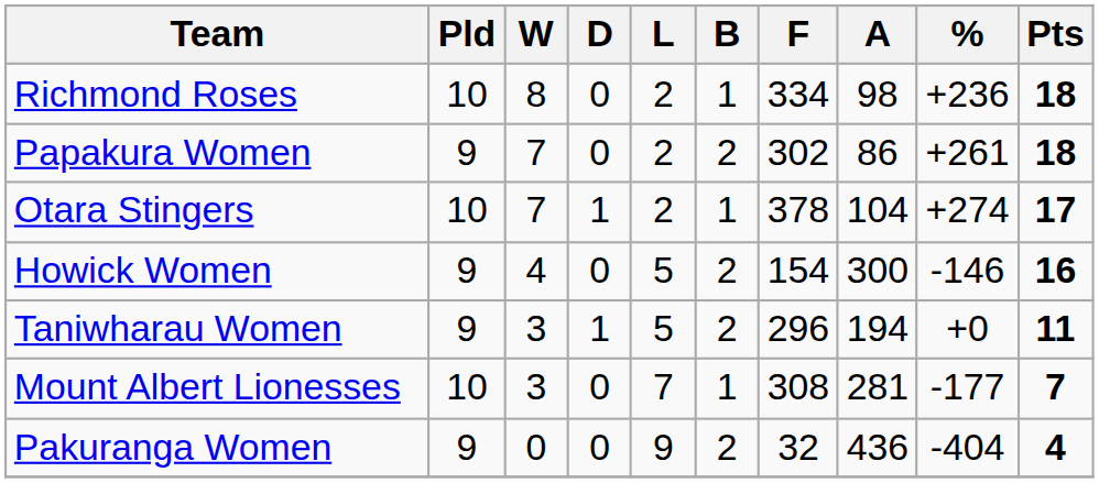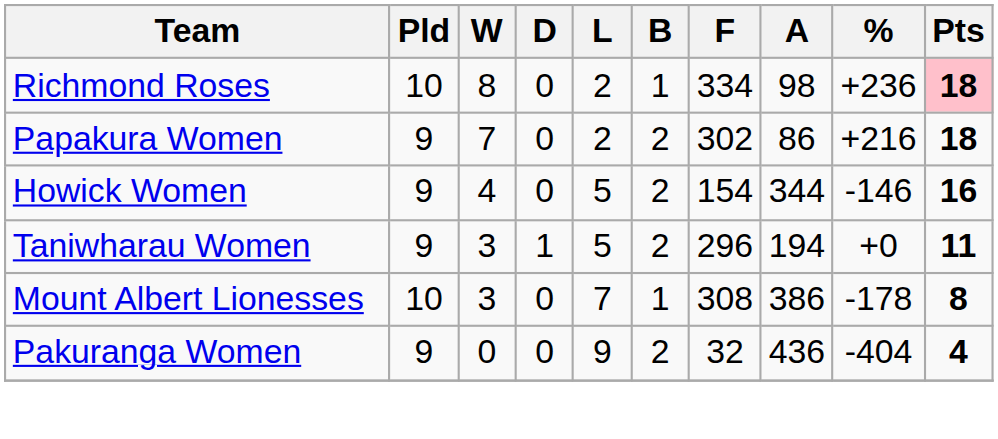 <table class="wikitable" style="text-align:center;">
 <tr>
 <th width=175>Team</th>
 <th width=20 abbr="Played">Pld</th>
 <th width=20 abbr="Won">W</th>
 <th width=20 abbr="Drawn">D</th>
 <th width=20 abbr="Lost">L</th>
 <th width=20 abbr="Bye">B</th>
 <th width=20 abbr="For">F</th>
 <th width=20 abbr="Against">A</th>
 <th width=20 abbr="Points">%</th>
 <th width=20 abbr="Points">Pts</th>
 </tr>
 <tr>
 <td style="text-align:left;"><a href='#'>Richmond Roses</a></td>
 <td>10</td>
 <td>8</td>
 <td>0</td>
 <td>2</td>
 <td>1</td>
 <td>334</td>
 <td>98</td>
 <td>+236</td>
-<td><strong>18</strong></td>
+<td style="background: pink;"><strong>18</strong></td>
 </tr>
 <tr>
 <td style="text-align:left;"><a href='#'>Papakura Women</a></td>
 <td>9</td>
 <td>7</td>
 <td>0</td>
 <td>2</td>
 <td>2</td>
 <td>302</td>
 <td>86</td>
-<td>+261</td>
+<td>+216</td>
 <td><strong>18</strong></td>
-</tr>
-<tr>
-<td style="text-align:left;"><a href='#'>Otara Stingers</a></td>
-<td>10</td>
-<td>7</td>
-<td>1</td>
-<td>2</td>
-<td>1</td>
-<td>378</td>
-<td>104</td>
-<td>+274</td>
-<td><strong>17</strong></td>
 </tr>
 <tr>
 <td style="text-align:left;"><a href='#'>Howick Women</a></td>
 <td>9</td>
 <td>4</td>
 <td>0</td>
 <td>5</td>
 <td>2</td>
 <td>154</td>
-<td>300</td>
+<td>344</td>
 <td>-146</td>
 <td><strong>16</strong></td>
 </tr>
 <tr>
 <td style="text-align:left;"><a href='#'>Taniwharau Women</a></td>
 <td>9</td>
 <td>3</td>
 <td>1</td>
 <td>5</td>
 <td>2</td>
 <td>296</td>
 <td>194</td>
 <td>+0</td>
 <td><strong>11</strong></td>
 </tr>
 <tr>
 <td style="text-align:left;"><a href='#'>Mount Albert Lionesses</a></td>
 <td>10</td>
 <td>3</td>
 <td>0</td>
 <td>7</td>
 <td>1</td>
 <td>308</td>
-<td>281</td>
-<td>-177</td>
-<td><strong>7</strong></td>
+<td>386</td>
+<td>-178</td>
+<td><strong>8</strong></td>
 </tr>
 <tr>
 <td style="text-align:left;"><a href='#'>Pakuranga Women</a></td>
 <td>9</td>
 <td>0</td>
 <td>0</td>
 <td>9</td>
 <td>2</td>
 <td>32</td>
 <td>436</td>
 <td>-404</td>
 <td><strong>4</strong></td>
 </tr>
 <tr>
 </tr>
 </table>
